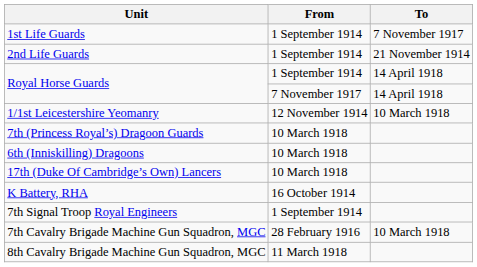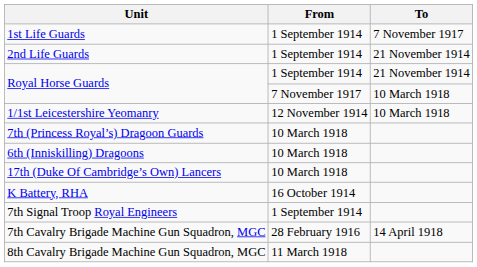 <table class="wikitable">
 <tr>
 <th>Unit</th>
 <th>From</th>
 <th>To</th>
 </tr>
 <tr>
 <td><a href='#'>1st Life Guards</a></td>
 <td>1 September 1914</td>
 <td>7 November 1917</td>
 </tr>
 <tr>
 <td><a href='#'>2nd Life Guards</a></td>
 <td>1 September 1914</td>
 <td>21 November 1914</td>
 </tr>
 <tr>
 <td rowspan=2><a href='#'>Royal Horse Guards</a></td>
 <td>1 September 1914</td>
-<td>14 April 1918</td>
+<td>21 November 1914</td>
 </tr>
 <tr>
 <td>7 November 1917</td>
-<td>14 April 1918</td>
+<td>10 March 1918</td>
 </tr>
 <tr>
 <td><a href='#'>1/1st Leicestershire Yeomanry</a></td>
 <td>12 November 1914</td>
 <td>10 March 1918</td>
 </tr>
 <tr>
 <td><a href='#'>7th (Princess Royal’s) Dragoon Guards</a></td>
 <td>10 March 1918</td>
 <td></td>
 </tr>
 <tr>
 <td><a href='#'>6th (Inniskilling) Dragoons</a></td>
 <td>10 March 1918</td>
 <td></td>
 </tr>
 <tr>
 <td><a href='#'>17th (Duke Of Cambridge’s Own) Lancers</a></td>
 <td>10 March 1918</td>
 <td></td>
 </tr>
 <tr>
 <td><a href='#'>K Battery, RHA</a></td>
 <td>16 October 1914</td>
 <td></td>
 </tr>
 <tr>
 <td>7th Signal Troop <a href='#'>Royal Engineers</a></td>
 <td>1 September 1914</td>
 <td></td>
 </tr>
 <tr>
 <td>7th Cavalry Brigade Machine Gun Squadron, <a href='#'>MGC</a></td>
 <td>28 February 1916</td>
-<td>10 March 1918</td>
+<td>14 April 1918</td>
 </tr>
 <tr>
 <td>8th Cavalry Brigade Machine Gun Squadron, MGC</td>
 <td>11 March 1918</td>
 <td></td>
 </tr>
 </table>
